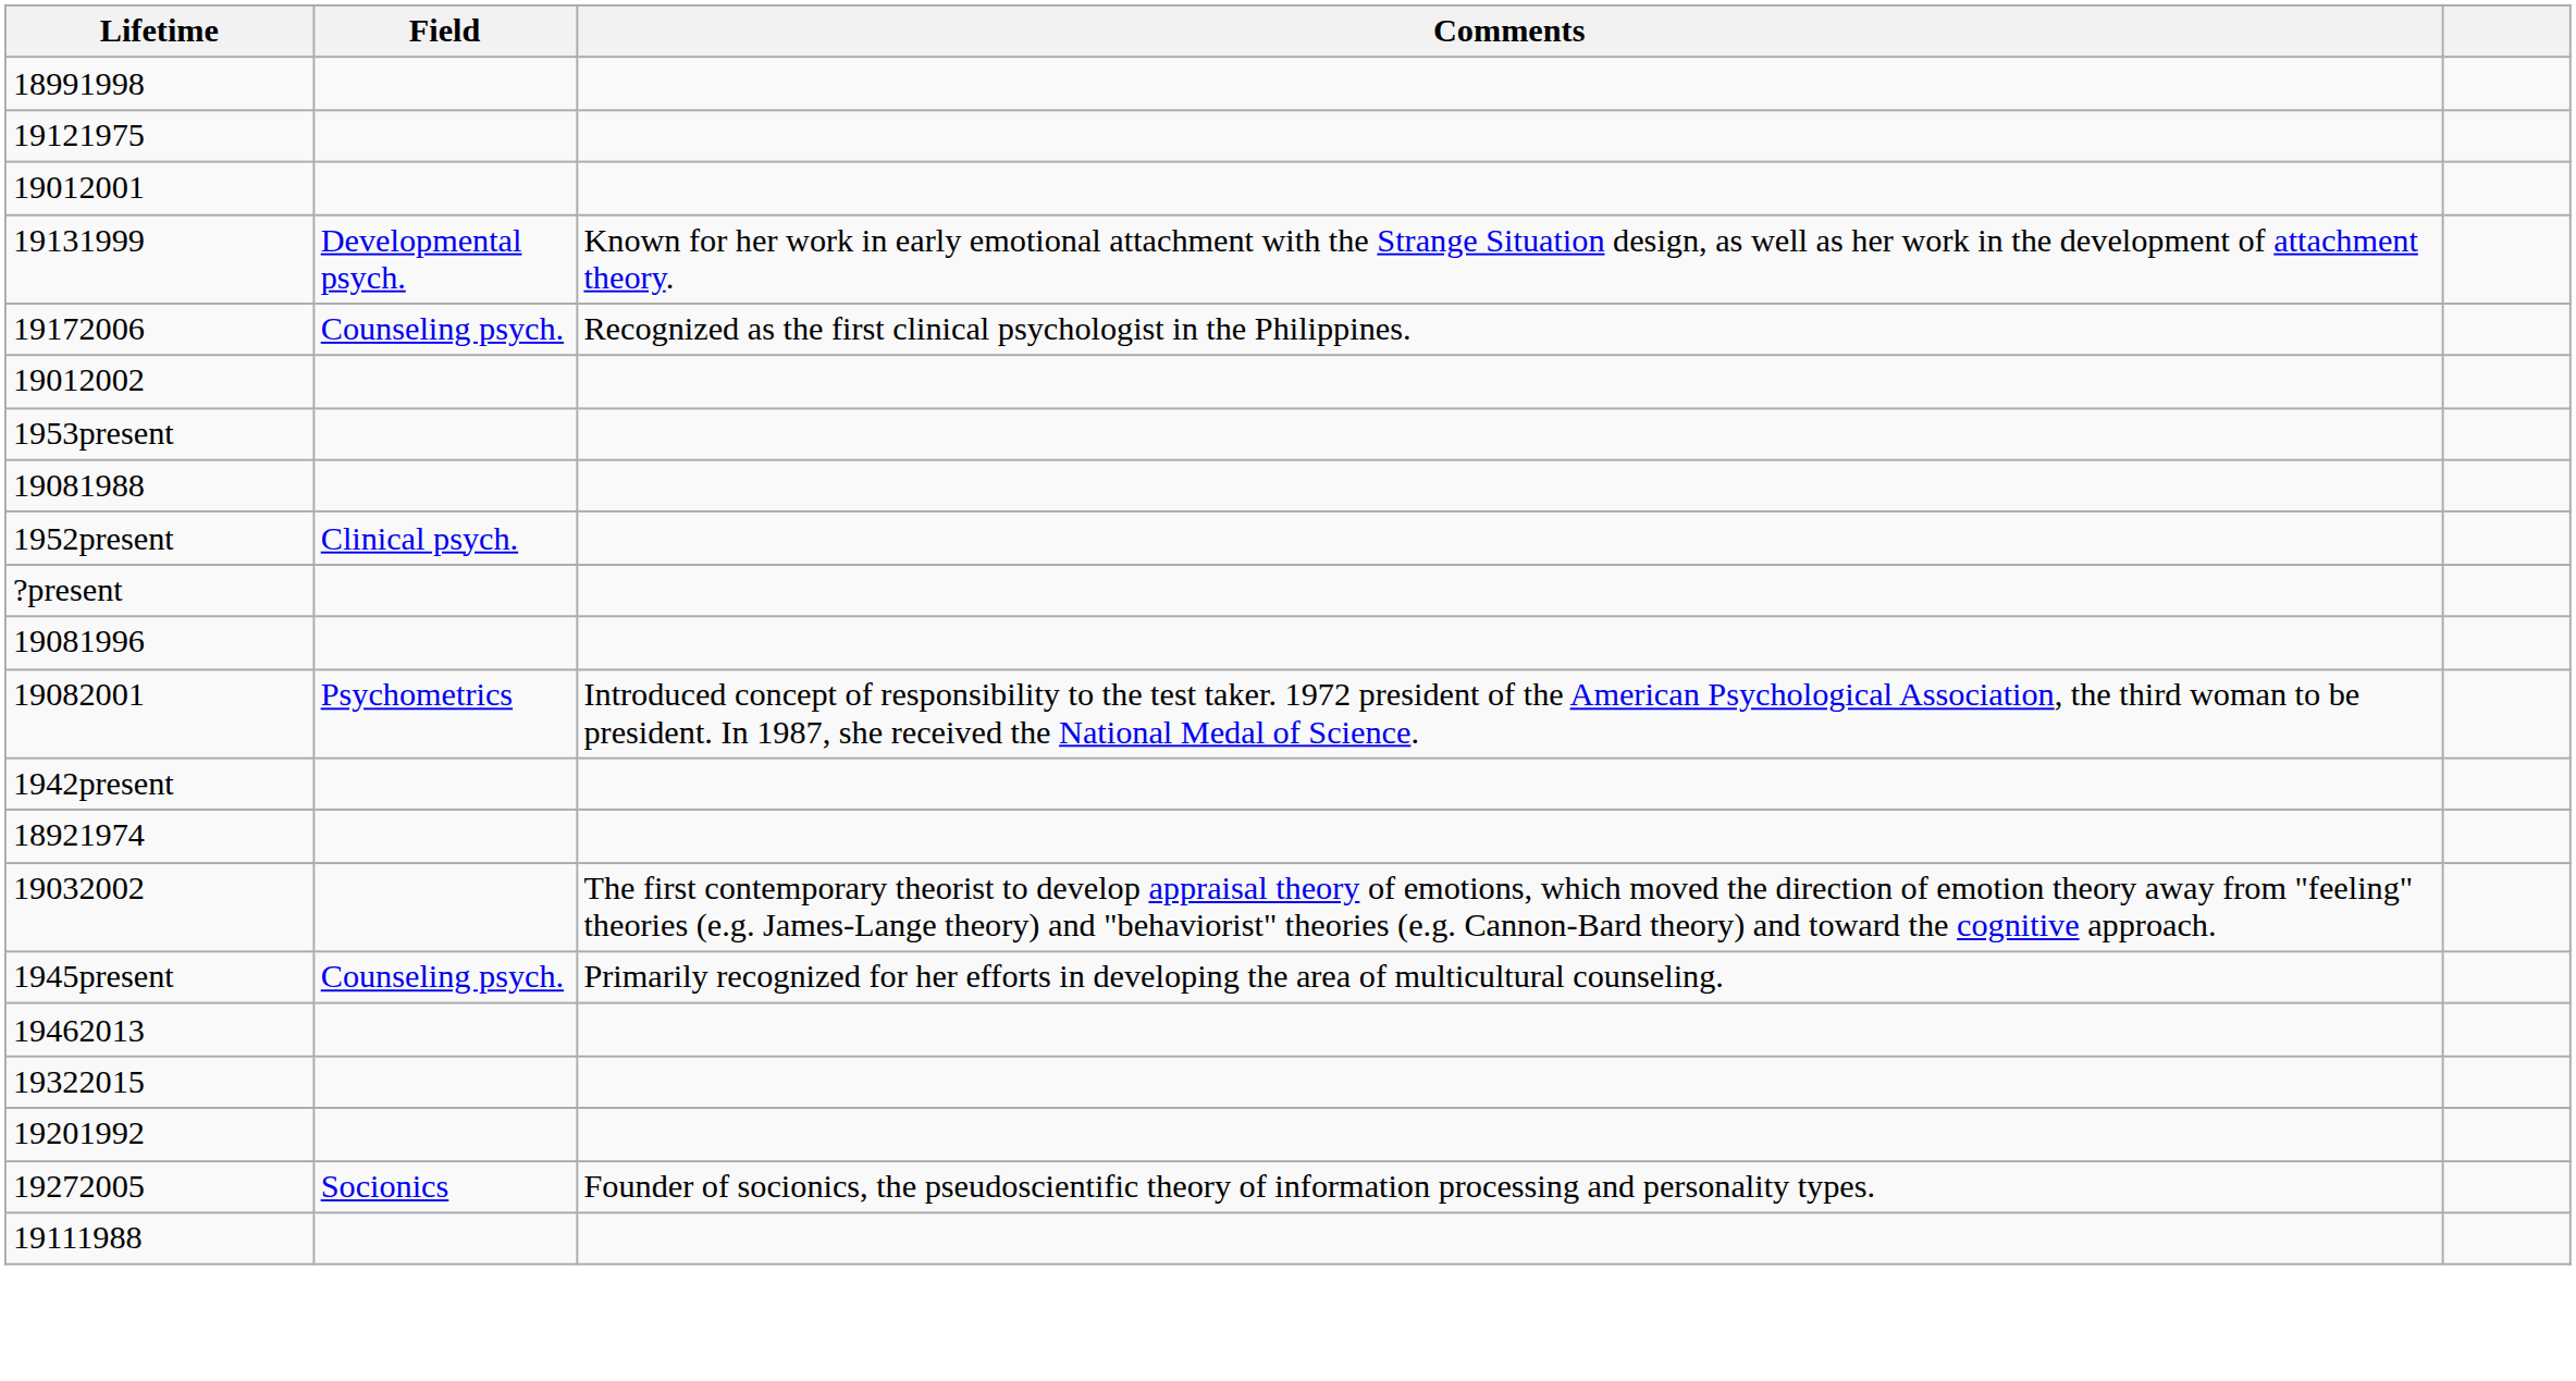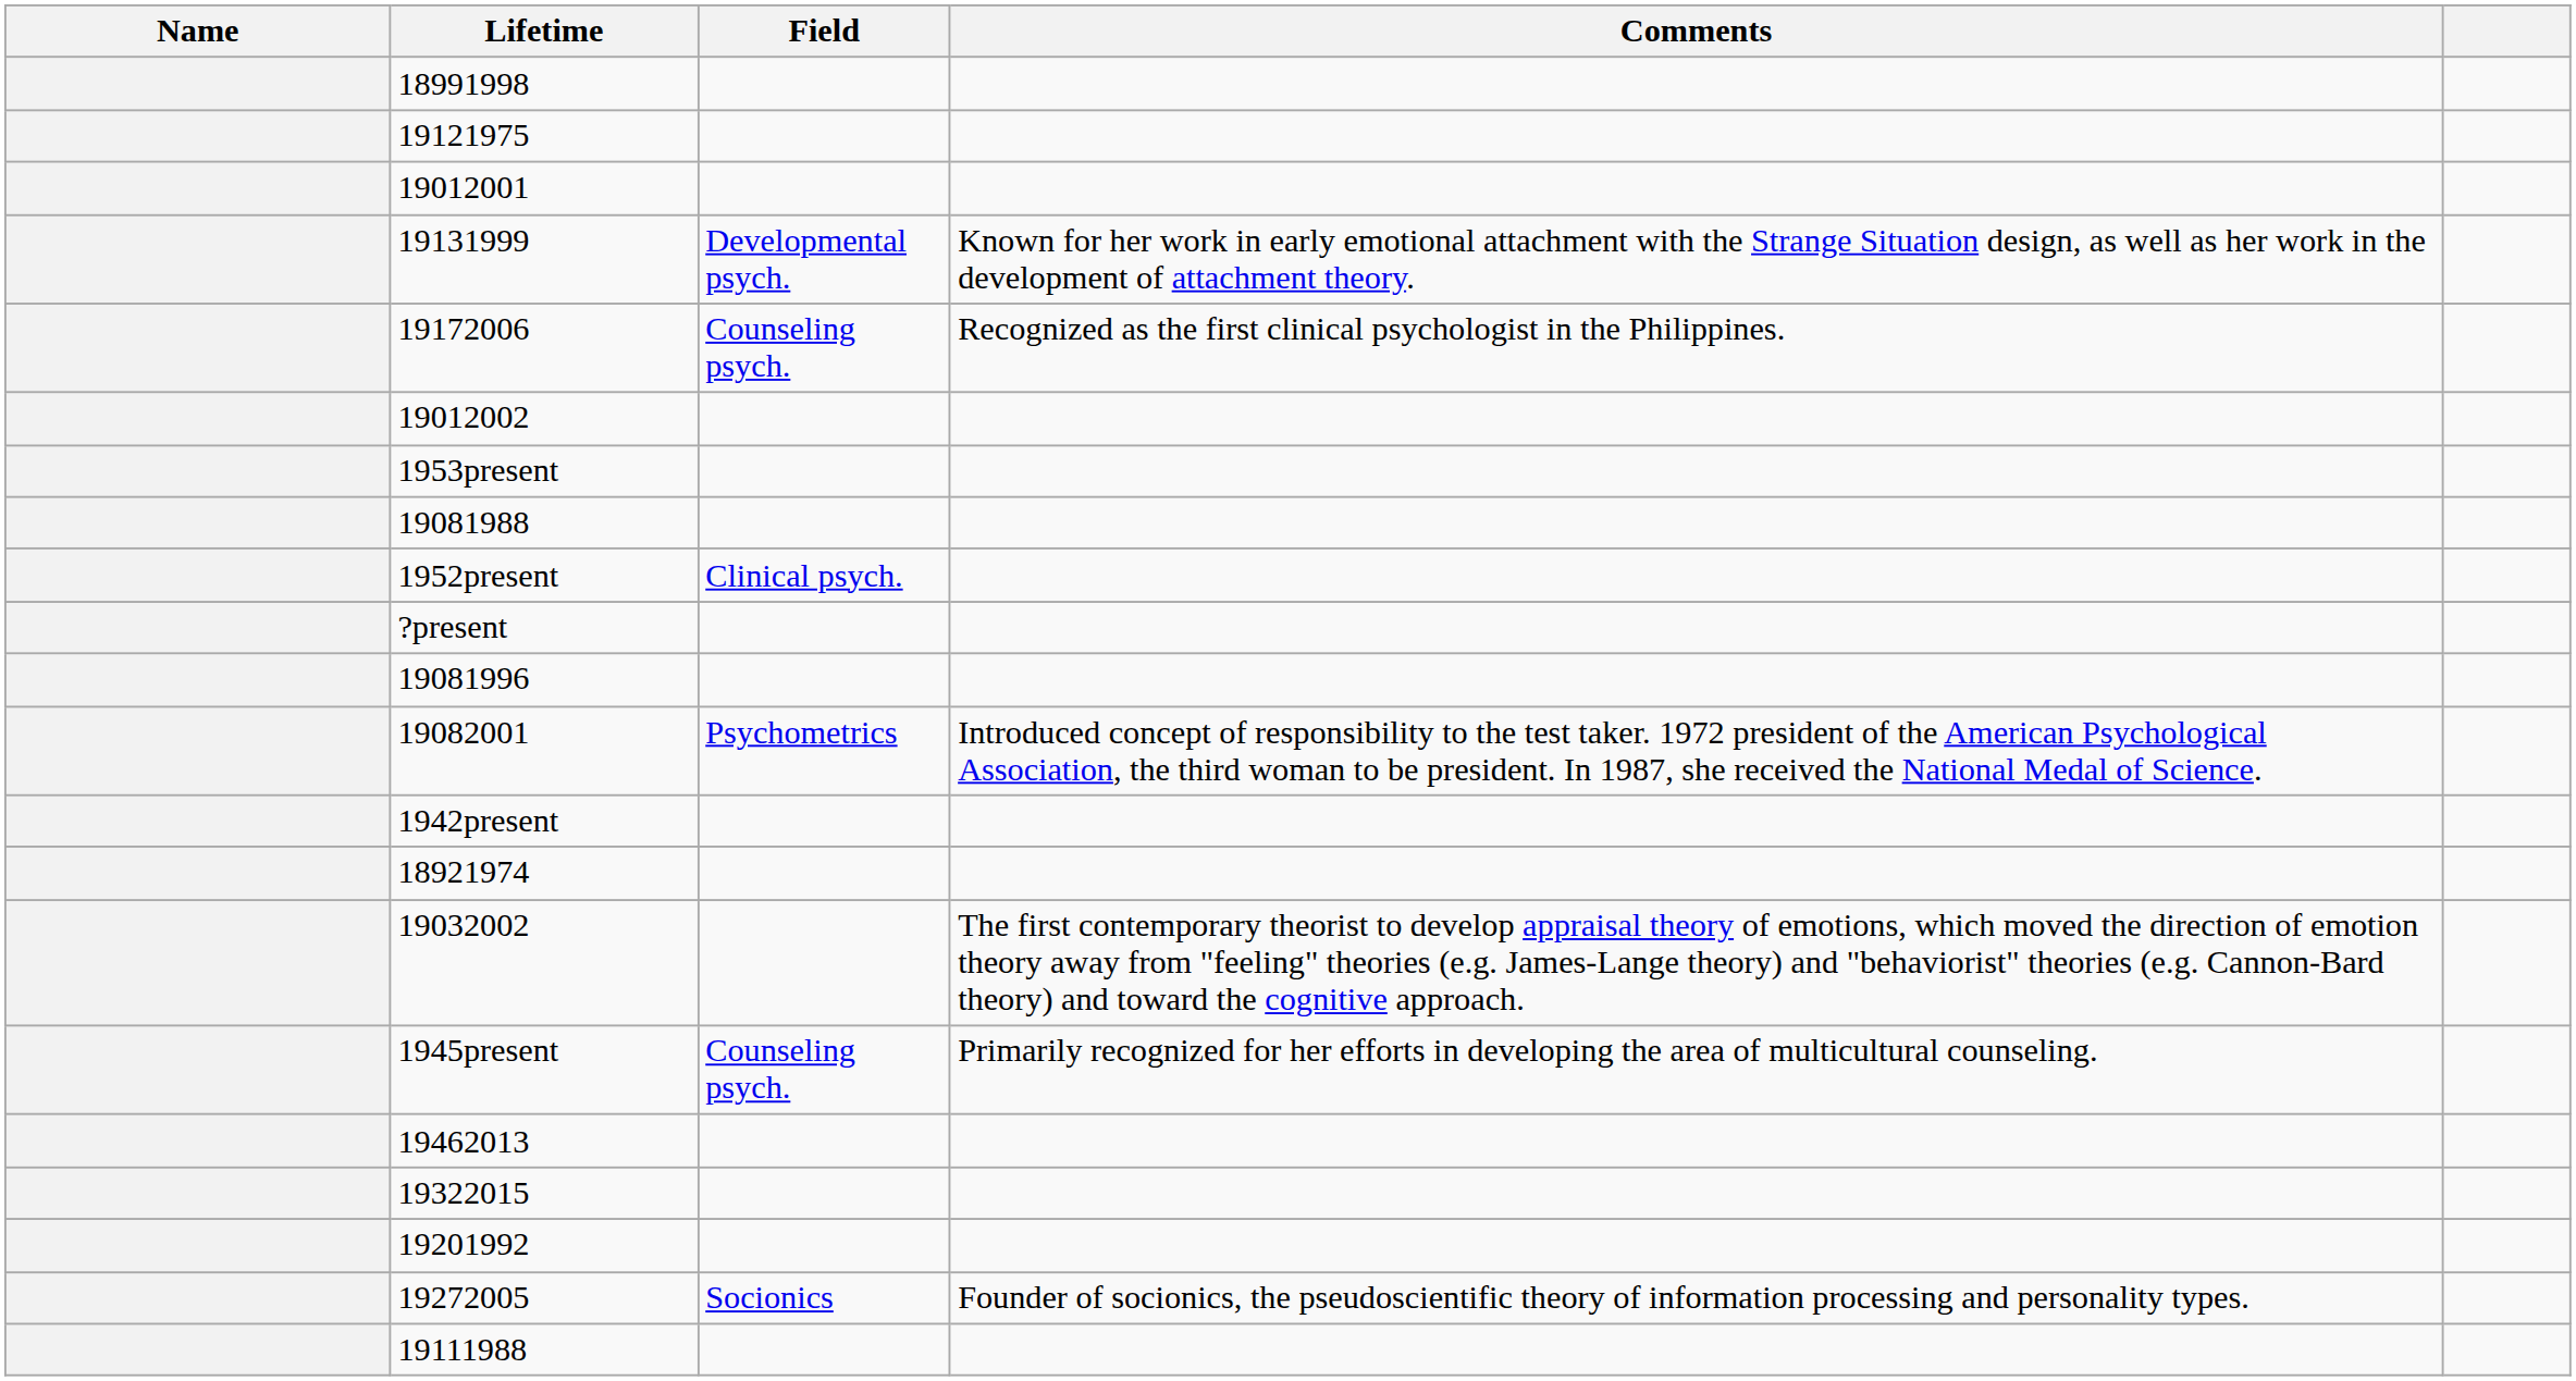 <table class="sortable wikitable plainrowheaders">
 <tr>
+<th width="15%" scope="col">Name</th>
 <th width="12%" scope="col">Lifetime</th>
 <th>Field</th>
 <th>Comments</th>
 <th class="unsortable" width="5%" scope="col"><br></th>
 </tr>
 <tr style="vertical-align: top;">
+<th scope="row"></th>
 <td>18991998</td>
 <td></td>
 <td></td>
 <td align="center"></td>
 </tr>
 <tr style="vertical-align: top;">
+<th scope="row"></th>
 <td>19121975</td>
 <td></td>
 <td></td>
 <td align="center"></td>
 </tr>
 <tr style="vertical-align: top;">
+<th scope="row"></th>
 <td>19012001</td>
 <td></td>
 <td></td>
 <td align="center"></td>
 </tr>
 <tr style="vertical-align: top;">
+<th scope="row"></th>
 <td>19131999</td>
 <td><a href='#'>Developmental psych.</a></td>
 <td>Known for her work in early emotional attachment with the <a href='#'>Strange Situation</a> design, as well as her work in the development of <a href='#'>attachment theory</a>.</td>
 <td align="center"></td>
 </tr>
 <tr style="vertical-align: top;">
+<th scope="row"></th>
 <td>19172006</td>
 <td><a href='#'>Counseling psych.</a></td>
 <td>Recognized as the first clinical psychologist in the Philippines.</td>
 <td align="center"></td>
 </tr>
 <tr style="vertical-align: top;">
+<th scope="row"></th>
 <td>19012002</td>
 <td></td>
 <td></td>
 <td align="center"></td>
 </tr>
 <tr style="vertical-align: top;">
+<th scope="row"></th>
 <td>1953present</td>
 <td></td>
 <td></td>
 <td align="center"></td>
 </tr>
 <tr style="vertical-align: top;">
+<th scope="row"></th>
 <td>19081988</td>
 <td></td>
 <td></td>
 <td align="center"></td>
 </tr>
 <tr style="vertical-align: top;">
+<th scope="row"></th>
 <td>1952present</td>
 <td><a href='#'>Clinical psych.</a></td>
 <td></td>
 <td align="center"></td>
 </tr>
 <tr style="vertical-align: top;">
+<th scope="row"></th>
 <td>?present</td>
 <td></td>
 <td></td>
 <td align="center"></td>
 </tr>
 <tr style="vertical-align: top;">
+<th scope="row"></th>
 <td>19081996</td>
 <td></td>
 <td></td>
 <td align="center"></td>
 </tr>
 <tr style="vertical-align: top;">
+<th scope="row"></th>
 <td>19082001</td>
 <td><a href='#'>Psychometrics</a></td>
 <td>Introduced concept of responsibility to the test taker. 1972 president of the <a href='#'>American Psychological Association</a>, the third woman to be president. In 1987, she received the <a href='#'>National Medal of Science</a>.</td>
 <td align="center"></td>
 </tr>
 <tr style="vertical-align: top;">
+<th scope="row"></th>
 <td>1942present</td>
 <td></td>
 <td></td>
 <td align="center"></td>
 </tr>
 <tr style="vertical-align: top;">
+<th scope="row"></th>
 <td>18921974</td>
 <td></td>
 <td></td>
 <td align="center"></td>
 </tr>
 <tr style="vertical-align: top;">
+<th scope="row"></th>
 <td>19032002</td>
 <td></td>
 <td>The first contemporary theorist to develop <a href='#'>appraisal theory</a> of emotions, which moved the direction of emotion theory away from "feeling" theories (e.g. James-Lange theory) and "behaviorist" theories (e.g. Cannon-Bard theory) and toward the <a href='#'>cognitive</a> approach.</td>
 <td align="center"></td>
 </tr>
 <tr style="vertical-align: top;">
+<th scope="row"></th>
 <td>1945present</td>
 <td><a href='#'>Counseling psych.</a></td>
 <td>Primarily recognized for her efforts in developing the area of multicultural counseling.</td>
 <td align="center"></td>
 </tr>
 <tr style="vertical-align: top;">
+<th scope="row"></th>
 <td>19462013</td>
 <td></td>
 <td></td>
 <td align="center"></td>
 </tr>
 <tr style="vertical-align: top;">
+<th scope="row"></th>
 <td>19322015</td>
 <td></td>
 <td></td>
 <td align="center"></td>
 </tr>
 <tr style="vertical-align: top;">
+<th scope="row"></th>
 <td>19201992</td>
 <td></td>
 <td></td>
 <td align="center"></td>
 </tr>
 <tr style="vertical-align: top;">
+<th scope="row"></th>
 <td>19272005</td>
 <td><a href='#'>Socionics</a></td>
 <td>Founder of socionics, the pseudoscientific theory of information processing and personality types. </td>
 <td align="center"></td>
 </tr>
 <tr style="vertical-align: top;">
+<th scope="row"></th>
 <td>19111988</td>
 <td></td>
 <td></td>
 <td align="center"></td>
 </tr>
 </table>
